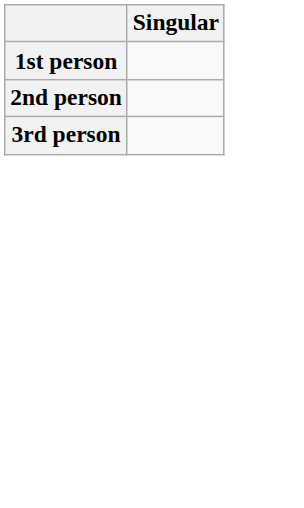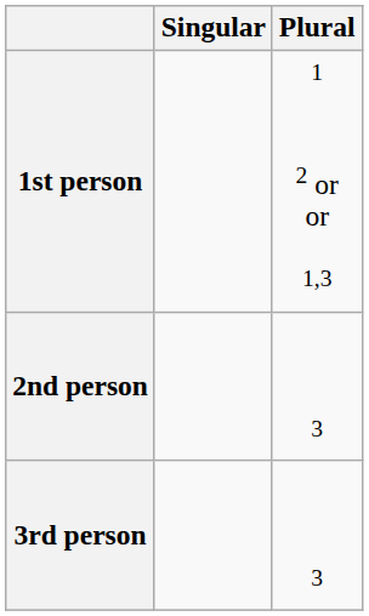 <table class="wikitable" style="text-align:center">
 <tr>
 <th></th>
 <th>Singular</th>
+<th>Plural</th>
 </tr>
 <tr>
 <th>1st person</th>
 <td><br></td>
+<td><sup>1</sup><br><br><br><sup>2</sup> or <br> or <br><br><sup>1,3</sup><br></td>
 </tr>
 <tr>
 <th>2nd person</th>
 <td><br></td>
+<td><br><br><br><sup>3</sup><br></td>
 </tr>
 <tr>
 <th>3rd person</th>
 <td><br></td>
+<td><br><br><br><sup>3</sup><br></td>
 </tr>
 </table>
